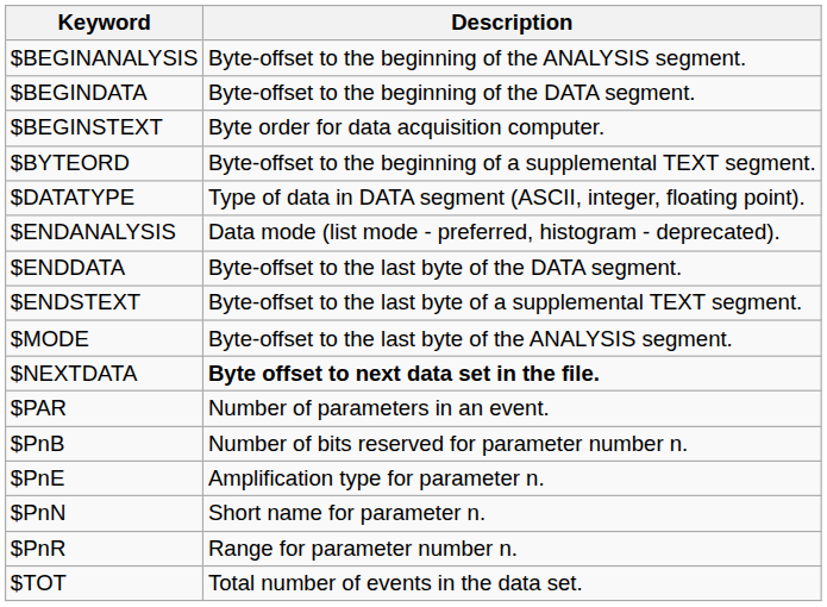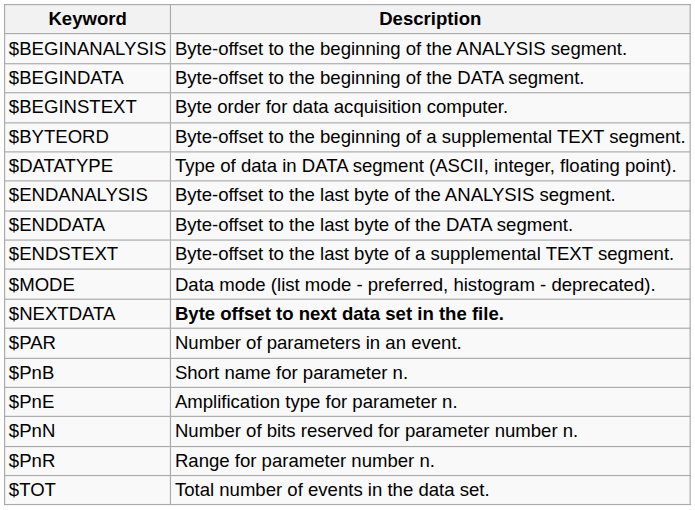 <table class="wikitable">
 <tr>
 <th>Keyword</th>
 <th>Description</th>
 </tr>
 <tr>
 <td>$BEGINANALYSIS</td>
 <td>Byte-offset to the beginning of the ANALYSIS segment.</td>
 </tr>
 <tr>
 <td>$BEGINDATA</td>
 <td>Byte-offset to the beginning of the DATA segment.</td>
 </tr>
 <tr>
 <td>$BEGINSTEXT</td>
 <td>Byte order for data acquisition computer.</td>
 </tr>
 <tr>
 <td>$BYTEORD</td>
 <td>Byte-offset to the beginning of a supplemental TEXT segment.</td>
 </tr>
 <tr>
 <td>$DATATYPE</td>
 <td>Type of data in DATA segment (ASCII, integer, floating point).</td>
 </tr>
 <tr>
 <td>$ENDANALYSIS</td>
-<td>Data mode (list mode - preferred, histogram - deprecated).</td>
+<td>Byte-offset to the last byte of the ANALYSIS segment.</td>
 </tr>
 <tr>
 <td>$ENDDATA</td>
 <td>Byte-offset to the last byte of the DATA segment.</td>
 </tr>
 <tr>
 <td>$ENDSTEXT</td>
 <td>Byte-offset to the last byte of a supplemental TEXT segment.</td>
 </tr>
 <tr>
 <td>$MODE</td>
-<td>Byte-offset to the last byte of the ANALYSIS segment.</td>
+<td>Data mode (list mode - preferred, histogram - deprecated).</td>
 </tr>
 <tr>
 <td>$NEXTDATA</td>
 <td><strong>Byte offset to next data set in the file.</strong></td>
 </tr>
 <tr>
 <td>$PAR</td>
 <td>Number of parameters in an event.</td>
 </tr>
 <tr>
 <td>$PnB</td>
-<td>Number of bits reserved for parameter number n.</td>
+<td>Short name for parameter n.</td>
 </tr>
 <tr>
 <td>$PnE</td>
 <td>Amplification type for parameter n.</td>
 </tr>
 <tr>
 <td>$PnN</td>
-<td>Short name for parameter n.</td>
+<td>Number of bits reserved for parameter number n.</td>
 </tr>
 <tr>
 <td>$PnR</td>
 <td>Range for parameter number n.</td>
 </tr>
 <tr>
 <td>$TOT</td>
 <td>Total number of events in the data set.</td>
 </tr>
 </table>
